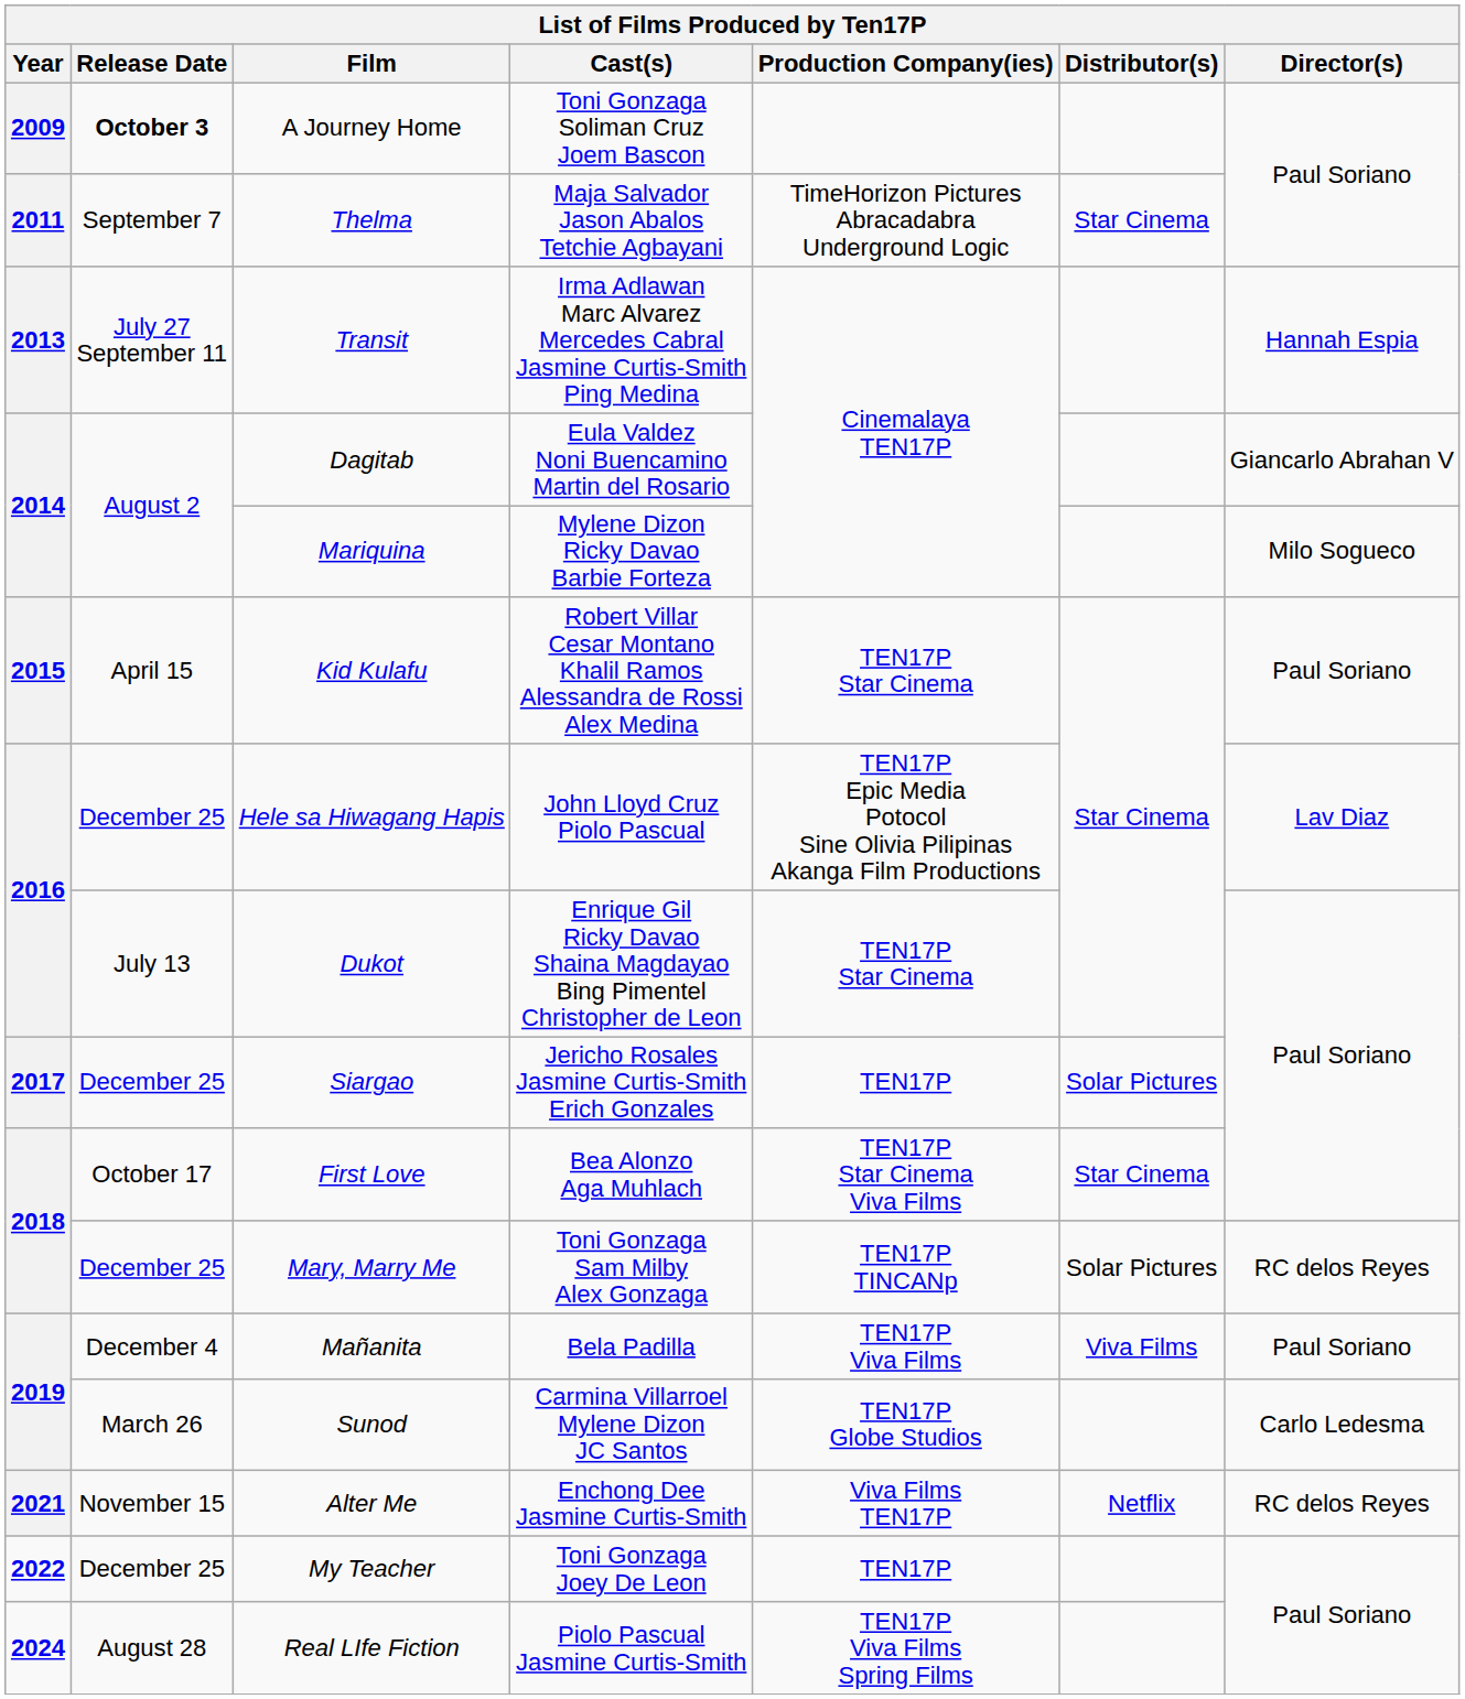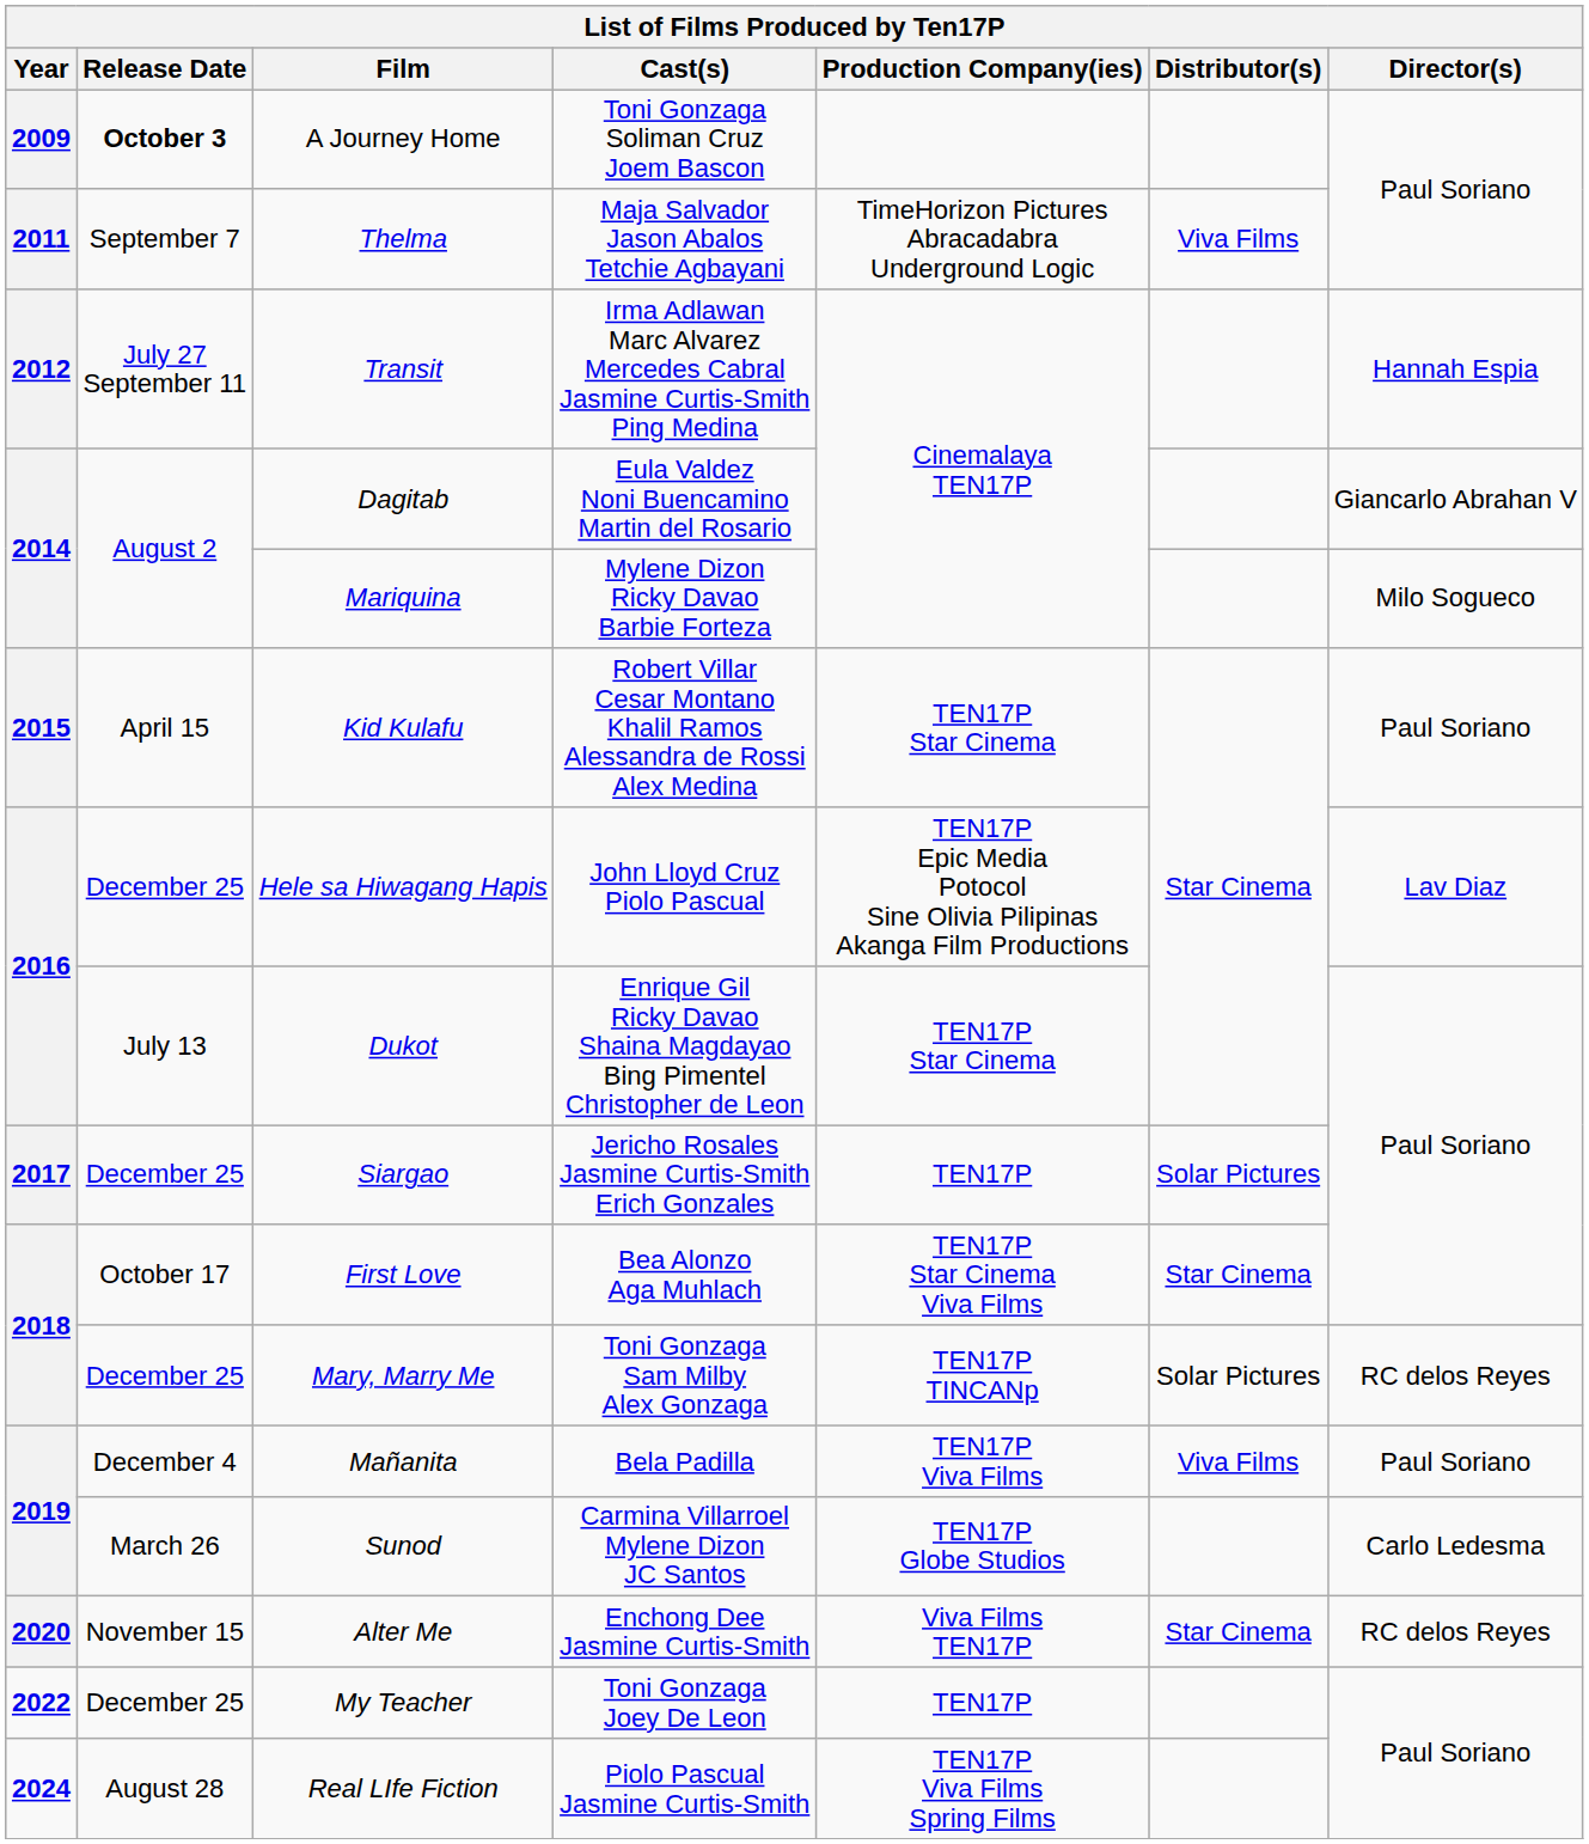 <table class="wikitable" style="text-align:center; font-size: 90%;">
 <tr>
 <th colspan="7">List of Films Produced by Ten17P</th>
 </tr>
 <tr>
 <th>Year</th>
 <th>Release Date</th>
 <th>Film</th>
 <th>Cast(s)</th>
 <th>Production Company(ies)</th>
 <th>Distributor(s)</th>
 <th>Director(s)</th>
 </tr>
 <tr>
 <th><a href='#'>2009</a></th>
 <td><strong>October 3</strong></td>
 <td>A Journey Home</td>
 <td><a href='#'>Toni Gonzaga</a> <br> Soliman Cruz <br> <a href='#'>Joem Bascon</a></td>
 <td></td>
 <td></td>
 <td rowspan="2">Paul Soriano</td>
 </tr>
 <tr>
 <th><a href='#'>2011</a></th>
 <td>September 7</td>
 <td><em><a href='#'>Thelma</a></em></td>
 <td><a href='#'>Maja Salvador</a> <br> <a href='#'>Jason Abalos</a> <br> <a href='#'>Tetchie Agbayani</a></td>
 <td>TimeHorizon Pictures <br> Abracadabra <br> Underground Logic</td>
-<td><a href='#'>Star Cinema</a></td>
+<td><a href='#'>Viva Films</a></td>
 </tr>
 <tr>
-<th><a href='#'>2013</a></th>
+<th><a href='#'>2012</a></th>
 <td><a href='#'>July 27</a> <br> September 11</td>
 <td><em><a href='#'>Transit</a></em></td>
 <td><a href='#'>Irma Adlawan</a> <br> Marc Alvarez <br> <a href='#'>Mercedes Cabral</a> <br> <a href='#'>Jasmine Curtis-Smith</a> <br> <a href='#'>Ping Medina</a></td>
 <td rowspan="3"><a href='#'>Cinemalaya</a> <br> <a href='#'>TEN17P</a></td>
 <td></td>
 <td><a href='#'>Hannah Espia</a></td>
 </tr>
 <tr>
 <th rowspan="2"><a href='#'>2014</a></th>
 <td rowspan="2"><a href='#'>August 2</a></td>
 <td><em>Dagitab</em></td>
 <td><a href='#'>Eula Valdez</a> <br> <a href='#'>Noni Buencamino</a> <br> <a href='#'>Martin del Rosario</a></td>
 <td></td>
 <td>Giancarlo Abrahan V</td>
 </tr>
 <tr>
 <td><em><a href='#'>Mariquina</a></em></td>
 <td><a href='#'>Mylene Dizon</a> <br> <a href='#'>Ricky Davao</a> <br> <a href='#'>Barbie Forteza</a></td>
 <td></td>
 <td>Milo Sogueco</td>
 </tr>
 <tr>
 <th><a href='#'>2015</a></th>
 <td>April 15</td>
 <td><em><a href='#'>Kid Kulafu</a></em></td>
 <td><a href='#'>Robert Villar</a> <br> <a href='#'>Cesar Montano</a> <br> <a href='#'>Khalil Ramos</a> <br> <a href='#'>Alessandra de Rossi</a> <br> <a href='#'>Alex Medina</a></td>
 <td><a href='#'>TEN17P</a> <br> <a href='#'>Star Cinema</a></td>
 <td rowspan="3"><a href='#'>Star Cinema</a></td>
 <td>Paul Soriano</td>
 </tr>
 <tr>
 <th rowspan="2"><a href='#'>2016</a></th>
 <td><a href='#'>December 25</a></td>
 <td><em><a href='#'>Hele sa Hiwagang Hapis</a></em></td>
 <td><a href='#'>John Lloyd Cruz</a> <br> <a href='#'>Piolo Pascual</a></td>
 <td><a href='#'>TEN17P</a> <br> Epic Media <br> Potocol <br> Sine Olivia Pilipinas <br> Akanga Film Productions</td>
 <td><a href='#'>Lav Diaz</a></td>
 </tr>
 <tr>
 <td>July 13</td>
 <td><em><a href='#'>Dukot</a></em></td>
 <td><a href='#'>Enrique Gil</a> <br> <a href='#'>Ricky Davao</a> <br> <a href='#'>Shaina Magdayao</a> <br> Bing Pimentel <br> <a href='#'>Christopher de Leon</a></td>
 <td><a href='#'>TEN17P</a> <br> <a href='#'>Star Cinema</a></td>
 <td rowspan="3">Paul Soriano</td>
 </tr>
 <tr>
 <th><a href='#'>2017</a></th>
 <td><a href='#'>December 25</a></td>
 <td><em><a href='#'>Siargao</a></em></td>
 <td><a href='#'>Jericho Rosales</a> <br> <a href='#'>Jasmine Curtis-Smith</a> <br> <a href='#'>Erich Gonzales</a></td>
 <td><a href='#'>TEN17P</a></td>
 <td><a href='#'>Solar Pictures</a></td>
 </tr>
 <tr>
 <th rowspan="2"><a href='#'>2018</a></th>
 <td>October 17</td>
 <td><em><a href='#'>First Love</a></em></td>
 <td><a href='#'>Bea Alonzo</a> <br> <a href='#'>Aga Muhlach</a></td>
 <td><a href='#'>TEN17P</a> <br> <a href='#'>Star Cinema</a> <br> <a href='#'>Viva Films</a></td>
 <td><a href='#'>Star Cinema</a></td>
 </tr>
 <tr>
 <td><a href='#'>December 25</a></td>
 <td><em><a href='#'>Mary, Marry Me</a></em></td>
 <td><a href='#'>Toni Gonzaga</a> <br> <a href='#'>Sam Milby</a> <br> <a href='#'>Alex Gonzaga</a></td>
 <td><a href='#'>TEN17P</a> <br><a href='#'>TINCANp</a></td>
 <td>Solar Pictures</td>
 <td>RC delos Reyes</td>
 </tr>
 <tr>
 <th rowspan="2"><a href='#'>2019</a></th>
 <td>December 4</td>
 <td><em>Mañanita</em></td>
 <td><a href='#'>Bela Padilla</a></td>
 <td><a href='#'>TEN17P</a> <br> <a href='#'>Viva Films</a></td>
 <td><a href='#'>Viva Films</a></td>
 <td>Paul Soriano</td>
 </tr>
 <tr>
 <td>March 26</td>
 <td><em>Sunod</em></td>
 <td><a href='#'>Carmina Villarroel</a> <br> <a href='#'>Mylene Dizon</a> <br> <a href='#'>JC Santos</a></td>
 <td><a href='#'>TEN17P</a> <br> <a href='#'>Globe Studios</a></td>
 <td></td>
 <td>Carlo Ledesma</td>
 </tr>
 <tr>
-<th><a href='#'>2021</a></th>
+<th><a href='#'>2020</a></th>
 <td>November 15</td>
 <td><em>Alter Me</em></td>
 <td><a href='#'>Enchong Dee</a><br><a href='#'>Jasmine Curtis-Smith</a></td>
 <td><a href='#'>Viva Films</a><br><a href='#'>TEN17P</a></td>
-<td><a href='#'>Netflix</a></td>
+<td><a href='#'>Star Cinema</a></td>
 <td>RC delos Reyes</td>
 </tr>
 <tr>
 <td><a href='#'><strong>2022</strong></a></td>
 <td>December 25</td>
 <td><em>My Teacher</em></td>
 <td><a href='#'>Toni Gonzaga</a> <br> <a href='#'>Joey De Leon</a></td>
 <td><a href='#'>TEN17P</a></td>
 <td></td>
 <td rowspan="2">Paul Soriano</td>
 </tr>
 <tr>
 <td><a href='#'><strong>2024</strong></a></td>
 <td>August 28</td>
 <td><em>Real LIfe Fiction</em></td>
 <td><a href='#'>Piolo Pascual</a><br><a href='#'>Jasmine Curtis-Smith</a></td>
 <td><a href='#'>TEN17P</a> <br> <a href='#'>Viva Films</a> <br> <a href='#'>Spring Films</a></td>
 <td></td>
 </tr>
 <tr>
 </tr>
 </table>
